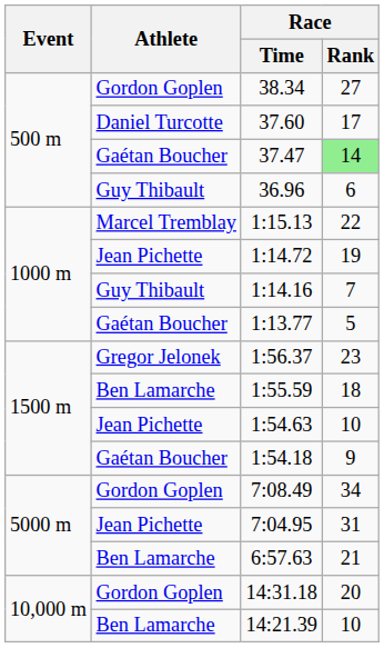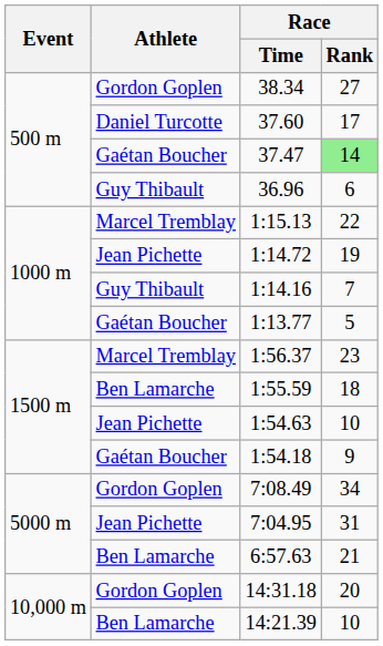 <table class="wikitable" border="1" style="font-size:90%">
 <tr>
 <th rowspan=2>Event</th>
 <th rowspan=2>Athlete</th>
 <th colspan=2>Race</th>
 </tr>
 <tr>
 <th>Time</th>
 <th>Rank</th>
 </tr>
 <tr>
 <td rowspan=4>500 m</td>
 <td><a href='#'>Gordon Goplen</a></td>
 <td align=center>38.34</td>
 <td align=center>27</td>
 </tr>
 <tr>
 <td><a href='#'>Daniel Turcotte</a></td>
 <td align=center>37.60</td>
 <td align=center>17</td>
 </tr>
 <tr>
 <td><a href='#'>Gaétan Boucher</a></td>
 <td align=center>37.47</td>
 <td align=center style="background: lightgreen;">14</td>
 </tr>
 <tr>
 <td><a href='#'>Guy Thibault</a></td>
 <td align=center>36.96</td>
 <td align=center>6</td>
 </tr>
 <tr>
 <td rowspan=4>1000 m</td>
 <td><a href='#'>Marcel Tremblay</a></td>
 <td align=center>1:15.13</td>
 <td align=center>22</td>
 </tr>
 <tr>
 <td><a href='#'>Jean Pichette</a></td>
 <td align=center>1:14.72</td>
 <td align=center>19</td>
 </tr>
 <tr>
 <td><a href='#'>Guy Thibault</a></td>
 <td align=center>1:14.16</td>
 <td align=center>7</td>
 </tr>
 <tr>
 <td><a href='#'>Gaétan Boucher</a></td>
 <td align=center>1:13.77</td>
 <td align=center>5</td>
 </tr>
 <tr>
 <td rowspan=4>1500 m</td>
-<td><a href='#'>Gregor Jelonek</a></td>
+<td><a href='#'>Marcel Tremblay</a></td>
 <td align=center>1:56.37</td>
 <td align=center>23</td>
 </tr>
 <tr>
 <td><a href='#'>Ben Lamarche</a></td>
 <td align=center>1:55.59</td>
 <td align=center>18</td>
 </tr>
 <tr>
 <td><a href='#'>Jean Pichette</a></td>
 <td align=center>1:54.63</td>
 <td align=center>10</td>
 </tr>
 <tr>
 <td><a href='#'>Gaétan Boucher</a></td>
 <td align=center>1:54.18</td>
 <td align=center>9</td>
 </tr>
 <tr>
 <td rowspan=3>5000 m</td>
 <td><a href='#'>Gordon Goplen</a></td>
 <td align=center>7:08.49</td>
 <td align=center>34</td>
 </tr>
 <tr>
 <td><a href='#'>Jean Pichette</a></td>
 <td align=center>7:04.95</td>
 <td align=center>31</td>
 </tr>
 <tr>
 <td><a href='#'>Ben Lamarche</a></td>
 <td align=center>6:57.63</td>
 <td align=center>21</td>
 </tr>
 <tr>
 <td rowspan=2>10,000 m</td>
 <td><a href='#'>Gordon Goplen</a></td>
 <td align=center>14:31.18</td>
 <td align=center>20</td>
 </tr>
 <tr>
 <td><a href='#'>Ben Lamarche</a></td>
 <td align=center>14:21.39</td>
 <td align=center>10</td>
 </tr>
 </table>
